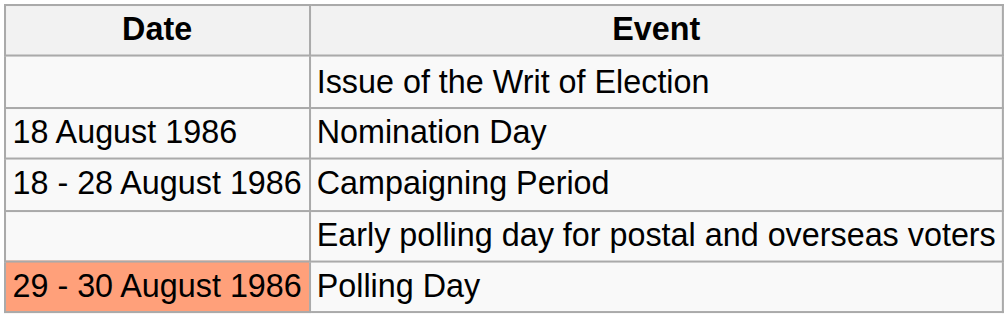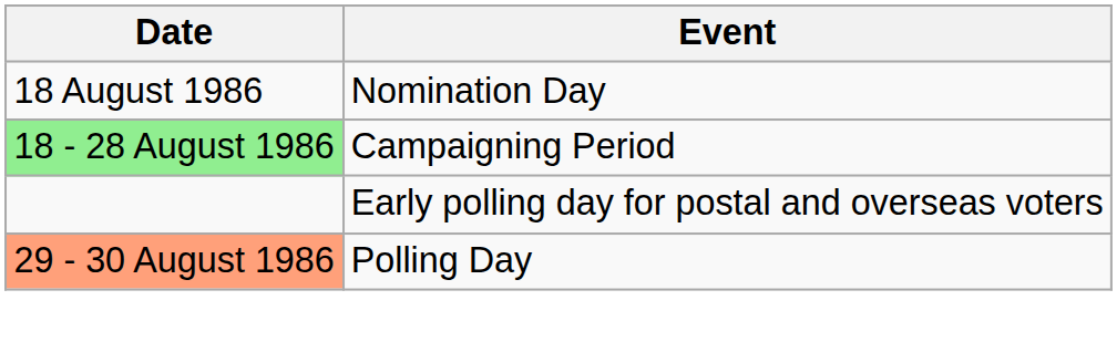 <table class="wikitable">
 <tr>
 <th>Date</th>
 <th>Event</th>
 </tr>
 <tr>
-<td></td>
-<td>Issue of the Writ of Election</td>
-</tr>
-<tr>
 <td>18 August 1986</td>
 <td>Nomination Day</td>
 </tr>
 <tr>
-<td>18 - 28 August 1986</td>
+<td style="background: lightgreen;">18 - 28 August 1986</td>
 <td>Campaigning Period</td>
 </tr>
 <tr>
 <td></td>
 <td>Early polling day for postal and overseas voters</td>
 </tr>
 <tr>
 <td style="background: lightsalmon;">29 - 30 August 1986</td>
 <td>Polling Day</td>
 </tr>
 </table>
